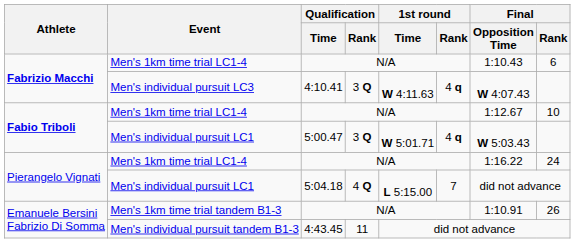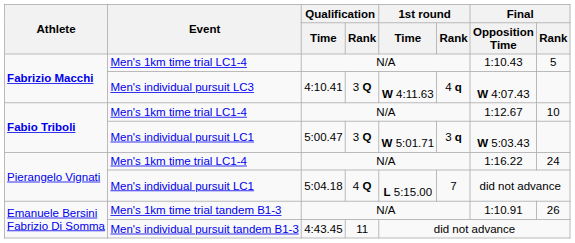 <table class=wikitable style="font-size:90%">
 <tr>
 <th rowspan="2">Athlete</th>
 <th rowspan="2">Event</th>
 <th colspan="2">Qualification</th>
 <th colspan="2">1st round</th>
 <th colspan="2">Final</th>
 </tr>
 <tr>
 <th>Time</th>
 <th>Rank</th>
 <th>Time</th>
 <th>Rank</th>
 <th>Opposition<br>Time</th>
 <th>Rank</th>
 </tr>
 <tr>
 <td rowspan="2"><strong><a href='#'>Fabrizio Macchi</a></strong></td>
 <td><a href='#'>Men's 1km time trial LC1-4</a></td>
 <td align="center" colspan="4">N/A</td>
 <td align="center">1:10.43</td>
-<td align="center">6</td>
+<td align="center">5</td>
 </tr>
 <tr>
 <td><a href='#'>Men's individual pursuit LC3</a></td>
 <td align="center">4:10.41</td>
 <td align="center">3 <strong>Q</strong></td>
 <td align="center"><br><strong>W</strong> 4:11.63</td>
 <td align="center">4 <strong>q</strong></td>
 <td align="center"><br><strong>W</strong> 4:07.43</td>
 <td align="center"></td>
 </tr>
 <tr>
 <td rowspan="2"><strong><a href='#'>Fabio Triboli</a></strong></td>
 <td><a href='#'>Men's 1km time trial LC1-4</a></td>
 <td align="center" colspan="4">N/A</td>
 <td align="center">1:12.67</td>
 <td align="center">10</td>
 </tr>
 <tr>
 <td><a href='#'>Men's individual pursuit LC1</a></td>
 <td align="center">5:00.47</td>
 <td align="center">3 <strong>Q</strong></td>
 <td align="center"><br><strong>W</strong> 5:01.71</td>
-<td align="center">4 <strong>q</strong></td>
+<td align="center">3 <strong>q</strong></td>
 <td align="center"><br><strong>W</strong> 5:03.43</td>
 <td align="center"></td>
 </tr>
 <tr>
 <td rowspan="2"><a href='#'>Pierangelo Vignati</a></td>
 <td><a href='#'>Men's 1km time trial LC1-4</a></td>
 <td align="center" colspan="4">N/A</td>
 <td align="center">1:16.22</td>
 <td align="center">24</td>
 </tr>
 <tr>
 <td><a href='#'>Men's individual pursuit LC1</a></td>
 <td align="center">5:04.18</td>
 <td align="center">4 <strong>Q</strong></td>
 <td align="center"><br> <strong>L</strong> 5:15.00</td>
 <td align="center">7</td>
 <td align="center" colspan="2">did not advance</td>
 </tr>
 <tr>
 <td rowspan="2"><a href='#'>Emanuele Bersini</a><br> <a href='#'>Fabrizio Di Somma</a></td>
 <td><a href='#'>Men's 1km time trial tandem B1-3</a></td>
 <td align="center" colspan="4">N/A</td>
 <td align="center">1:10.91</td>
 <td align="center">26</td>
 </tr>
 <tr>
 <td><a href='#'>Men's individual pursuit tandem B1-3</a></td>
 <td align="center">4:43.45</td>
 <td align="center">11</td>
 <td align="center" colspan="4">did not advance</td>
 </tr>
 </table>
